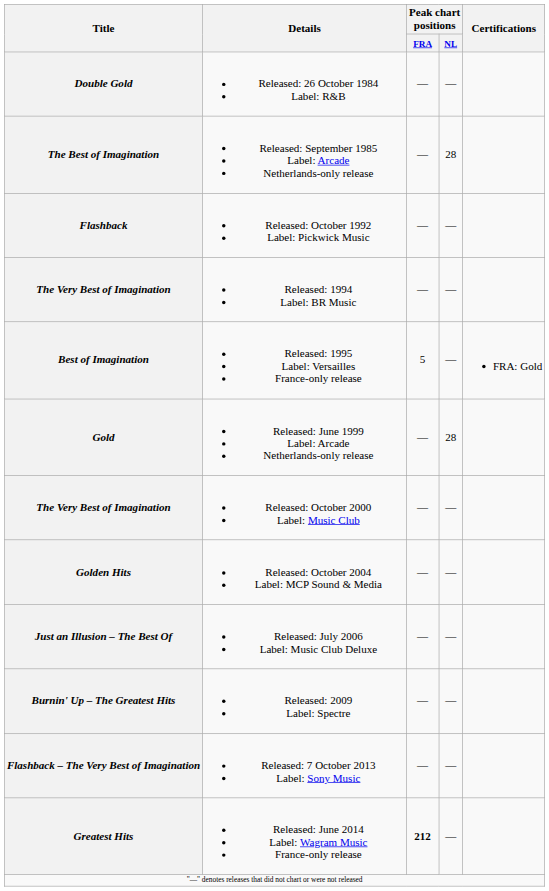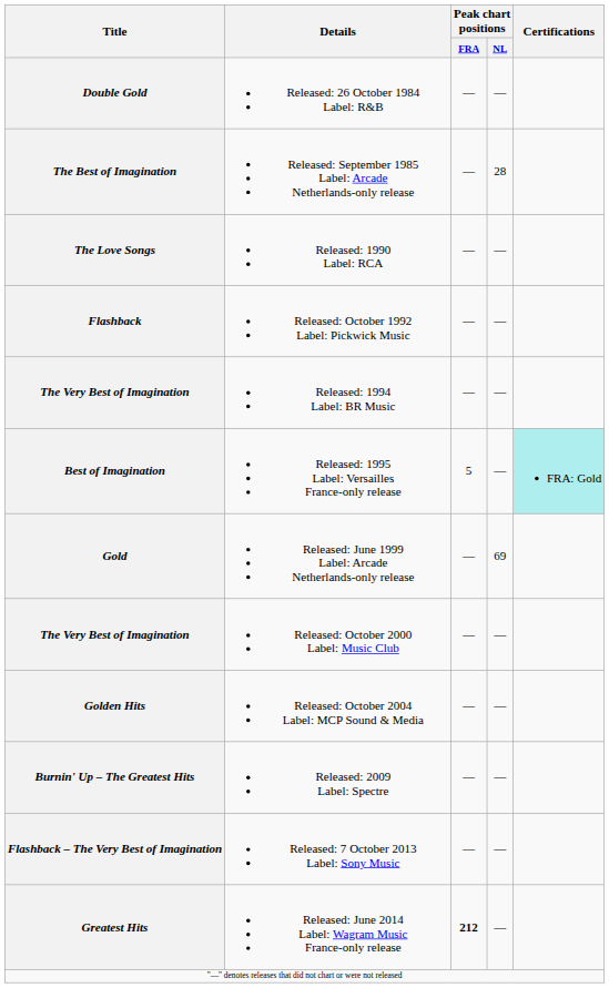 <table class="wikitable plainrowheaders" style="text-align:center;">
 <tr>
 <th scope="col" rowspan="2">Title</th>
 <th scope="col" rowspan="2" style="width:18em;">Details</th>
 <th colspan="2">Peak chart<br>positions</th>
 <th scope="col" rowspan="2">Certifications</th>
 </tr>
 <tr>
 <th scope="col"><small><a href='#'>FRA</a></small><br></th>
 <th scope="col"><small><a href='#'>NL</a></small><br></th>
 </tr>
 <tr>
 <th scope="row"><em>Double Gold</em></th>
 <td><br><ul><li>Released: 26 October 1984</li><li>Label: R&B</li></ul></td>
 <td>—</td>
 <td>—</td>
 <td></td>
 </tr>
 <tr>
 <th scope="row"><em>The Best of Imagination</em></th>
 <td><br><ul><li>Released: September 1985</li><li>Label: <a href='#'>Arcade</a></li><li>Netherlands-only release</li></ul></td>
 <td>—</td>
 <td>28</td>
 <td></td>
 </tr>
 <tr>
+<th scope="row"><em>The Love Songs</em></th>
+<td><br><ul><li>Released: 1990</li><li>Label: RCA</li></ul></td>
+<td>—</td>
+<td>—</td>
+<td></td>
+</tr>
+<tr>
 <th scope="row"><em>Flashback</em></th>
 <td><br><ul><li>Released: October 1992</li><li>Label: Pickwick Music</li></ul></td>
 <td>—</td>
 <td>—</td>
 <td></td>
 </tr>
 <tr>
 <th scope="row"><em>The Very Best of Imagination</em></th>
 <td><br><ul><li>Released: 1994</li><li>Label: BR Music</li></ul></td>
 <td>—</td>
 <td>—</td>
 <td></td>
 </tr>
 <tr>
 <th scope="row"><em>Best of Imagination</em></th>
 <td><br><ul><li>Released: 1995</li><li>Label: Versailles</li><li>France-only release</li></ul></td>
 <td>5</td>
 <td>—</td>
-<td><br><ul><li>FRA: Gold</li></ul></td>
+<td style="background: paleturquoise;"><br><ul><li>FRA: Gold</li></ul></td>
 </tr>
 <tr>
 <th scope="row"><em>Gold</em></th>
 <td><br><ul><li>Released: June 1999</li><li>Label: Arcade</li><li>Netherlands-only release</li></ul></td>
 <td>—</td>
-<td>28</td>
+<td>69</td>
 <td></td>
 </tr>
 <tr>
 <th scope="row"><em>The Very Best of Imagination</em></th>
 <td><br><ul><li>Released: October 2000</li><li>Label: <a href='#'>Music Club</a></li></ul></td>
 <td>—</td>
 <td>—</td>
 <td></td>
 </tr>
 <tr>
 <th scope="row"><em>Golden Hits</em></th>
 <td><br><ul><li>Released: October 2004</li><li>Label: MCP Sound & Media</li></ul></td>
-<td>—</td>
-<td>—</td>
-<td></td>
-</tr>
-<tr>
-<th scope="row"><em>Just an Illusion – The Best Of</em></th>
-<td><br><ul><li>Released: July 2006</li><li>Label: Music Club Deluxe</li></ul></td>
 <td>—</td>
 <td>—</td>
 <td></td>
 </tr>
 <tr>
 <th scope="row"><em>Burnin' Up – The Greatest Hits</em></th>
 <td><br><ul><li>Released: 2009</li><li>Label: Spectre</li></ul></td>
 <td>—</td>
 <td>—</td>
 <td></td>
 </tr>
 <tr>
 <th scope="row"><em>Flashback – The Very Best of Imagination</em></th>
 <td><br><ul><li>Released: 7 October 2013</li><li>Label: <a href='#'>Sony Music</a></li></ul></td>
 <td>—</td>
 <td>—</td>
 <td></td>
 </tr>
 <tr>
 <th scope="row"><em>Greatest Hits</em></th>
 <td><br><ul><li>Released: June 2014</li><li>Label: <a href='#'>Wagram Music</a></li><li>France-only release</li></ul></td>
 <td><strong>212</strong></td>
 <td>—</td>
 <td></td>
 </tr>
 <tr>
 <td colspan="5" style="font-size:8pt">"—" denotes releases that did not chart or were not released</td>
 </tr>
 </table>
